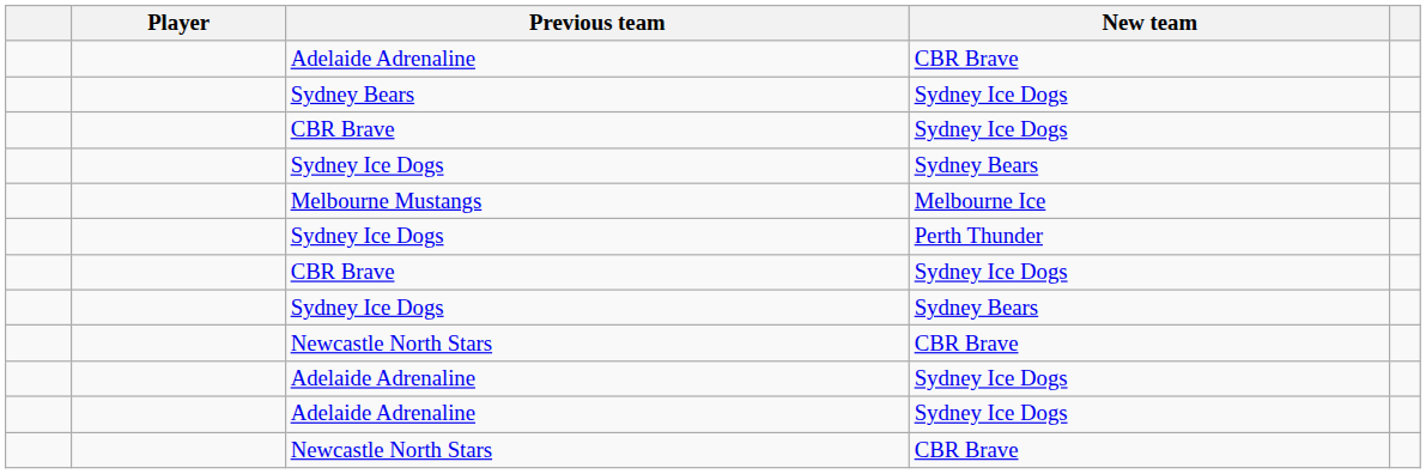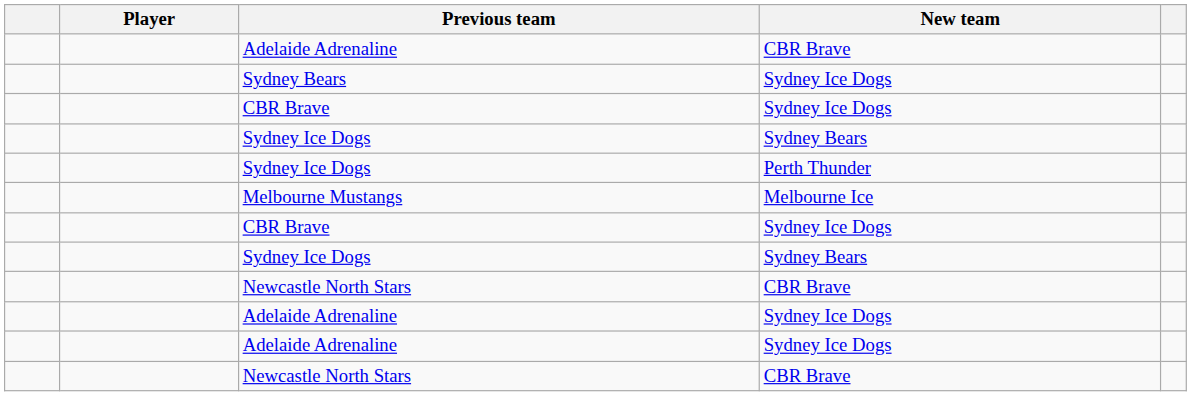 <table class="sortable wikitable" width=80% font-size=90%>
 <tr>
 <th width=40></th>
 <th>Player</th>
 <th>Previous team</th>
 <th>New team</th>
 <th class="unsortable"></th>
 </tr>
 <tr>
 <td align="center"></td>
 <td></td>
 <td><a href='#'>Adelaide Adrenaline</a></td>
 <td><a href='#'>CBR Brave</a></td>
 <td></td>
 </tr>
 <tr>
 <td align="center"></td>
 <td></td>
 <td><a href='#'>Sydney Bears</a></td>
 <td><a href='#'>Sydney Ice Dogs</a></td>
 <td></td>
 </tr>
 <tr>
 <td align="center"></td>
 <td></td>
 <td><a href='#'>CBR Brave</a></td>
 <td><a href='#'>Sydney Ice Dogs</a></td>
 <td></td>
 </tr>
 <tr>
 <td align="center"></td>
 <td></td>
 <td><a href='#'>Sydney Ice Dogs</a></td>
 <td><a href='#'>Sydney Bears</a></td>
 <td></td>
 </tr>
 <tr>
 <td align="center"></td>
 <td></td>
-<td><a href='#'>Melbourne Mustangs</a></td>
-<td><a href='#'>Melbourne Ice</a></td>
+<td><a href='#'>Sydney Ice Dogs</a></td>
+<td><a href='#'>Perth Thunder</a></td>
 <td></td>
 </tr>
 <tr>
 <td align="center"></td>
 <td></td>
-<td><a href='#'>Sydney Ice Dogs</a></td>
-<td><a href='#'>Perth Thunder</a></td>
+<td><a href='#'>Melbourne Mustangs</a></td>
+<td><a href='#'>Melbourne Ice</a></td>
 <td></td>
 </tr>
 <tr>
 <td align="center"></td>
 <td></td>
 <td><a href='#'>CBR Brave</a></td>
 <td><a href='#'>Sydney Ice Dogs</a></td>
 <td></td>
 </tr>
 <tr>
 <td align="center"></td>
 <td></td>
 <td><a href='#'>Sydney Ice Dogs</a></td>
 <td><a href='#'>Sydney Bears</a></td>
 <td></td>
 </tr>
 <tr>
 <td align="center"></td>
 <td></td>
 <td><a href='#'>Newcastle North Stars</a></td>
 <td><a href='#'>CBR Brave</a></td>
 <td></td>
 </tr>
 <tr>
 <td align="center"></td>
 <td></td>
 <td><a href='#'>Adelaide Adrenaline</a></td>
 <td><a href='#'>Sydney Ice Dogs</a></td>
 <td></td>
 </tr>
 <tr>
 <td align="center"></td>
 <td></td>
 <td><a href='#'>Adelaide Adrenaline</a></td>
 <td><a href='#'>Sydney Ice Dogs</a></td>
 <td></td>
 </tr>
 <tr>
 <td align="center"></td>
 <td></td>
 <td><a href='#'>Newcastle North Stars</a></td>
 <td><a href='#'>CBR Brave</a></td>
 <td></td>
 </tr>
 </table>
